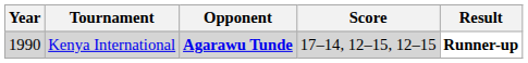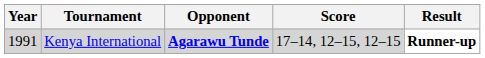 <table class="sortable wikitable" style="font-size: 90%;">
 <tr>
 <th>Year</th>
 <th>Tournament</th>
 <th>Opponent</th>
 <th>Score</th>
 <th>Result</th>
 </tr>
 <tr style="background:#D5D5D5">
-<td align="center">1990</td>
+<td align="center">1991</td>
 <td align="left"><a href='#'>Kenya International</a></td>
 <td align="left"><strong> <a href='#'>Agarawu Tunde</a></strong></td>
 <td align="left">17–14, 12–15, 12–15</td>
 <td style="text-align:left; background:white"> <strong>Runner-up</strong></td>
 </tr>
 </table>
